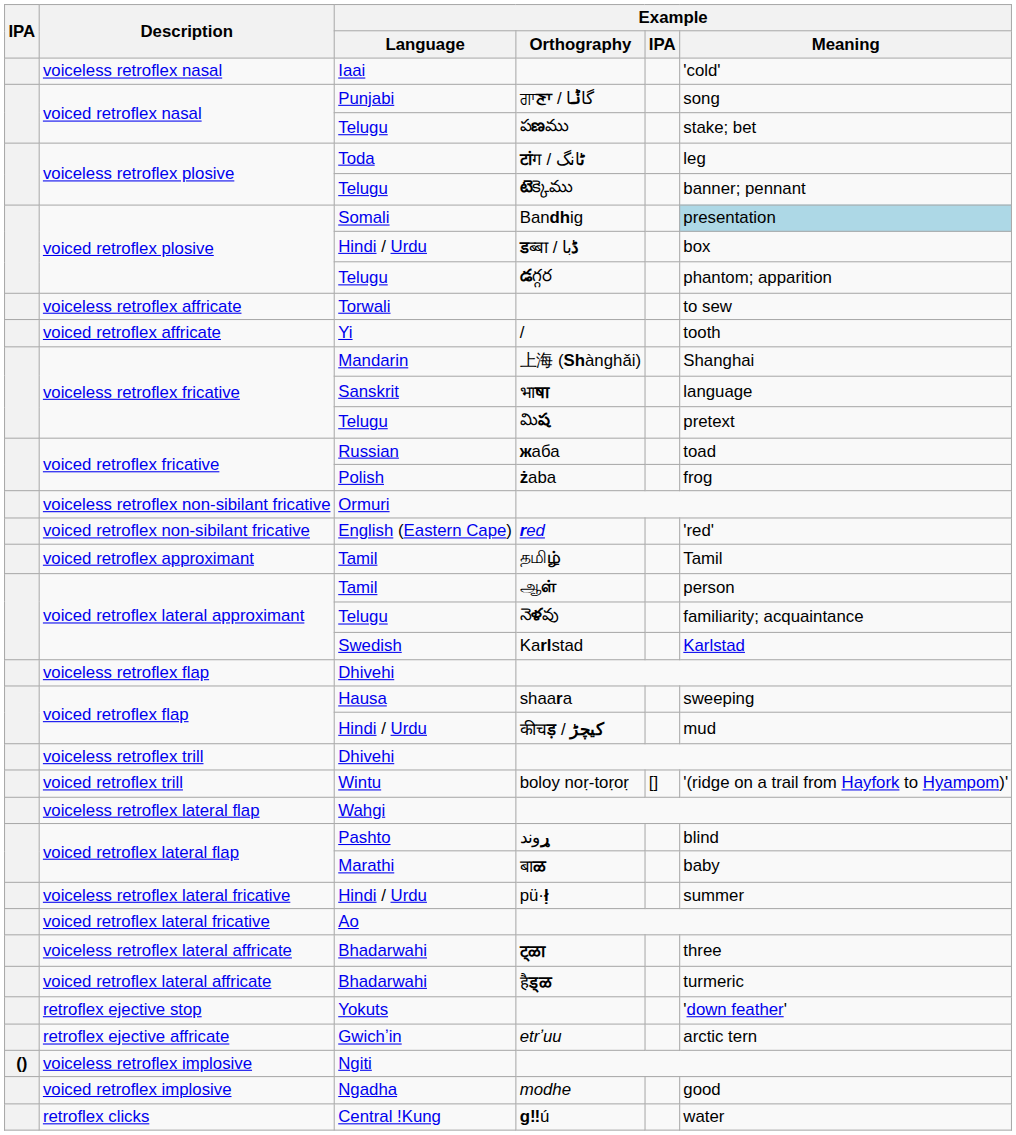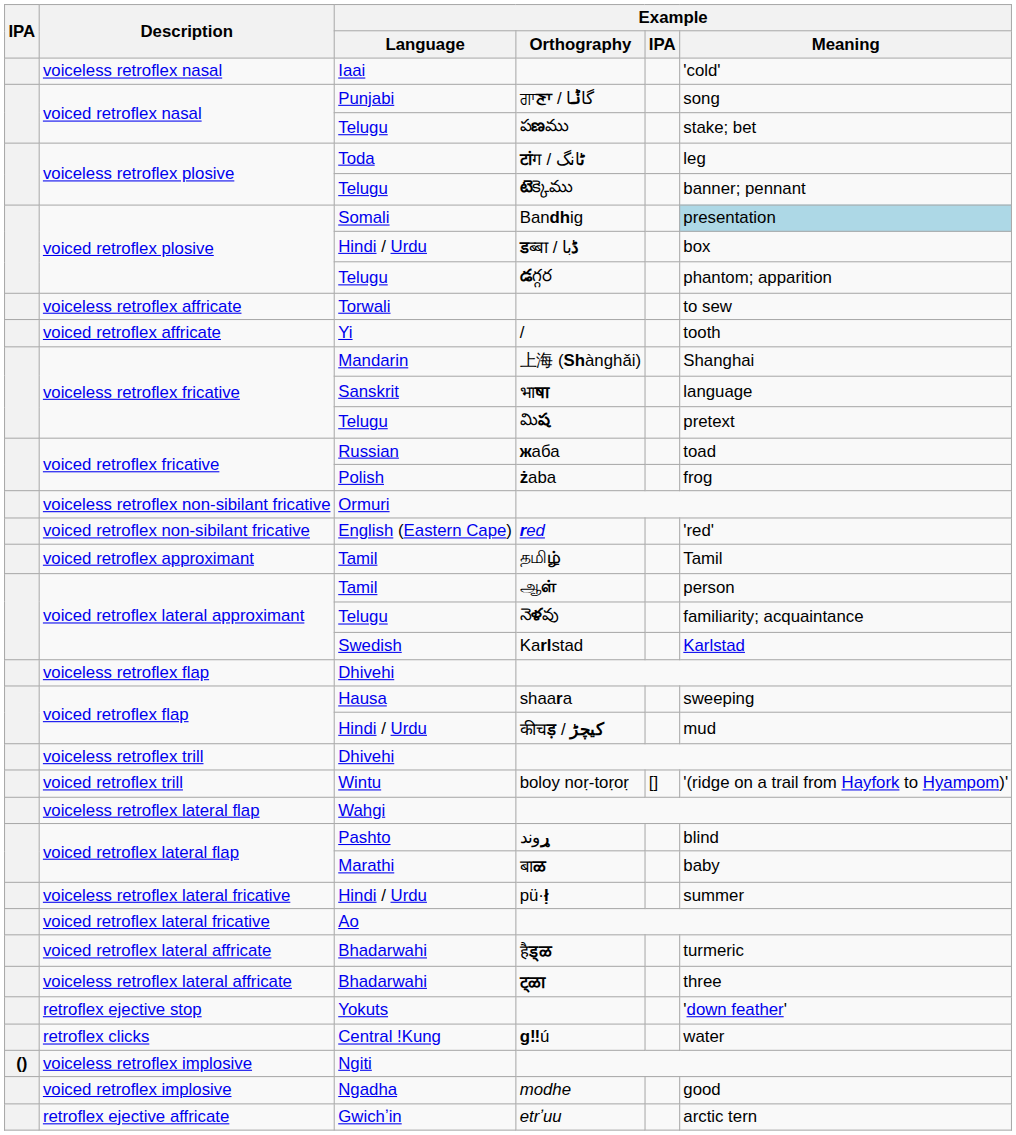 <table class=wikitable>
 <tr>
 <th rowspan="2">IPA</th>
 <th rowspan="2">Description</th>
 <th colspan="4">Example</th>
 </tr>
 <tr>
 <th>Language</th>
 <th>Orthography</th>
 <th>IPA</th>
 <th>Meaning</th>
 </tr>
 <tr>
 <th></th>
 <td><a href='#'>voiceless retroflex nasal</a></td>
 <td><a href='#'>Iaai</a></td>
 <td></td>
 <td></td>
 <td>'cold'</td>
 </tr>
 <tr>
 <th rowspan="2"></th>
 <td rowspan="2"><a href='#'>voiced retroflex nasal</a></td>
 <td><a href='#'>Punjabi</a></td>
 <td>ਗਾ<strong>ਣਾ</strong> / گا<strong>ݨ</strong>ا</td>
 <td></td>
 <td>song</td>
 </tr>
 <tr>
 <td><a href='#'>Telugu</a></td>
 <td>ప<strong>ణ</strong>ము</td>
 <td></td>
 <td>stake; bet</td>
 </tr>
 <tr>
 <th rowspan="2"></th>
 <td rowspan="2"><a href='#'>voiceless retroflex plosive</a></td>
 <td><a href='#'>Toda</a></td>
 <td><strong>टां</strong>ग / <strong>ٹ</strong>انگ</td>
 <td></td>
 <td>leg</td>
 </tr>
 <tr>
 <td><a href='#'>Telugu</a></td>
 <td><strong>టె</strong>క్కెము</td>
 <td></td>
 <td>banner; pennant</td>
 </tr>
 <tr>
 <th rowspan="3"></th>
 <td rowspan="3"><a href='#'>voiced retroflex plosive</a></td>
 <td><a href='#'>Somali</a></td>
 <td>Ban<strong>dh</strong>ig</td>
 <td></td>
 <td style="background: lightblue;">presentation</td>
 </tr>
 <tr>
 <td><a href='#'>Hindi</a> / <a href='#'>Urdu</a></td>
 <td><strong>ड</strong>ब्बा / <strong>ڈ</strong>با</td>
 <td></td>
 <td>box</td>
 </tr>
 <tr>
 <td><a href='#'> Telugu</a></td>
 <td><strong>డ</strong>గ్గర</td>
 <td></td>
 <td>phantom; apparition</td>
 </tr>
 <tr>
 <th></th>
 <td><a href='#'>voiceless retroflex affricate</a></td>
 <td><a href='#'>Torwali</a></td>
 <td></td>
 <td></td>
 <td>to sew</td>
 </tr>
 <tr>
 <th></th>
 <td><a href='#'>voiced retroflex affricate</a></td>
 <td><a href='#'>Yi</a></td>
 <td> / </td>
 <td></td>
 <td>tooth</td>
 </tr>
 <tr>
 <th rowspan="3"></th>
 <td rowspan="3"><a href='#'>voiceless retroflex fricative</a></td>
 <td><a href='#'>Mandarin</a></td>
 <td>上海 (<strong>Sh</strong>ànghǎi)</td>
 <td></td>
 <td>Shanghai</td>
 </tr>
 <tr>
 <td><a href='#'>Sanskrit</a></td>
 <td>भा<strong>षा</strong></td>
 <td></td>
 <td>language</td>
 </tr>
 <tr>
 <td><a href='#'>Telugu</a></td>
 <td>మి<strong>ష</strong></td>
 <td></td>
 <td>pretext</td>
 </tr>
 <tr>
 <th rowspan="2"></th>
 <td rowspan="2"><a href='#'>voiced retroflex fricative</a></td>
 <td><a href='#'>Russian</a></td>
 <td><strong>ж</strong>аба</td>
 <td></td>
 <td>toad</td>
 </tr>
 <tr>
 <td><a href='#'>Polish</a></td>
 <td><strong>ż</strong>aba</td>
 <td></td>
 <td>frog</td>
 </tr>
 <tr>
 <th></th>
 <td><a href='#'>voiceless retroflex non-sibilant fricative</a></td>
 <td><a href='#'>Ormuri</a></td>
 <td colspan=3></td>
 </tr>
 <tr>
 <th></th>
 <td><a href='#'>voiced retroflex non-sibilant fricative</a></td>
 <td><a href='#'>English</a> (<a href='#'>Eastern Cape</a>)</td>
 <td><em><a href='#'><strong>r</strong>ed</a></em></td>
 <td></td>
 <td>'red'</td>
 </tr>
 <tr>
 <th></th>
 <td><a href='#'>voiced retroflex approximant</a></td>
 <td><a href='#'>Tamil</a></td>
 <td>தமி<strong>ழ்</strong></td>
 <td></td>
 <td>Tamil</td>
 </tr>
 <tr>
 <th rowspan="3"></th>
 <td rowspan="3"><a href='#'>voiced retroflex lateral approximant</a></td>
 <td><a href='#'>Tamil</a></td>
 <td>ஆ<strong>ள்</strong></td>
 <td></td>
 <td>person</td>
 </tr>
 <tr>
 <td><a href='#'>Telugu</a></td>
 <td>నె<strong>ళ</strong>వు</td>
 <td></td>
 <td>familiarity; acquaintance</td>
 </tr>
 <tr>
 <td><a href='#'>Swedish</a></td>
 <td>Ka<strong>rl</strong>stad</td>
 <td></td>
 <td><a href='#'>Karlstad</a></td>
 </tr>
 <tr>
 <th></th>
 <td><a href='#'>voiceless retroflex flap</a></td>
 <td><a href='#'>Dhivehi</a></td>
 <td colspan=3></td>
 </tr>
 <tr>
 <th rowspan="2"></th>
 <td rowspan="2"><a href='#'>voiced retroflex flap</a></td>
 <td><a href='#'>Hausa</a></td>
 <td>shaa<strong>r</strong>a</td>
 <td></td>
 <td>sweeping</td>
 </tr>
 <tr>
 <td><a href='#'>Hindi</a> / <a href='#'>Urdu</a></td>
 <td>कीच<strong>ड़</strong> / <strong>کیچڑ</strong></td>
 <td></td>
 <td>mud</td>
 </tr>
 <tr>
 <th></th>
 <td><a href='#'>voiceless retroflex trill</a></td>
 <td><a href='#'>Dhivehi</a></td>
 <td colspan=3></td>
 </tr>
 <tr>
 <th></th>
 <td><a href='#'>voiced retroflex trill</a></td>
 <td><a href='#'>Wintu</a></td>
 <td>boloy noṛ-toṛoṛ</td>
 <td>[]</td>
 <td>'(ridge on a trail from <a href='#'>Hayfork</a> to <a href='#'>Hyampom</a>)'</td>
 </tr>
 <tr>
 <th></th>
 <td><a href='#'>voiceless retroflex lateral flap</a></td>
 <td><a href='#'>Wahgi</a></td>
 <td colspan=3></td>
 </tr>
 <tr>
 <th rowspan="2"></th>
 <td rowspan="2"><a href='#'>voiced retroflex lateral flap</a></td>
 <td><a href='#'>Pashto</a></td>
 <td><strong>ړ</strong>وند</td>
 <td></td>
 <td>blind</td>
 </tr>
 <tr>
 <td><a href='#'>Marathi</a></td>
 <td>बा<strong>ळ</strong></td>
 <td></td>
 <td>baby</td>
 </tr>
 <tr>
 <th></th>
 <td><a href='#'>voiceless retroflex lateral fricative</a></td>
 <td><a href='#'>Hindi</a> / <a href='#'>Urdu</a></td>
 <td>pü·<strong>ł̣</strong></td>
 <td></td>
 <td>summer</td>
 </tr>
 <tr>
 <th></th>
 <td><a href='#'>voiced retroflex lateral fricative</a></td>
 <td><a href='#'>Ao</a></td>
 <td colspan=3></td>
 </tr>
 <tr>
 <th></th>
+<td><a href='#'>voiced retroflex lateral affricate</a></td>
+<td><a href='#'>Bhadarwahi</a></td>
+<td>है<strong>ड्ळ</strong></td>
+<td></td>
+<td>turmeric</td>
+</tr>
+<tr>
+<th></th>
 <td><a href='#'>voiceless retroflex lateral affricate</a></td>
 <td><a href='#'>Bhadarwahi</a></td>
 <td><strong>ट्ळा</strong></td>
 <td></td>
 <td>three</td>
-</tr>
-<tr>
-<th></th>
-<td><a href='#'>voiced retroflex lateral affricate</a></td>
-<td><a href='#'>Bhadarwahi</a></td>
-<td>है<strong>ड्ळ</strong></td>
-<td></td>
-<td>turmeric</td>
 </tr>
 <tr>
 <th></th>
 <td><a href='#'>retroflex ejective stop</a></td>
 <td><a href='#'>Yokuts</a></td>
 <td></td>
 <td></td>
 <td>'<a href='#'>down feather</a>'</td>
 </tr>
 <tr>
 <th></th>
-<td><a href='#'>retroflex ejective affricate</a></td>
-<td><a href='#'>Gwichʼin</a></td>
-<td><em>etrʼuu</em></td>
+<td><a href='#'>retroflex clicks</a></td>
+<td><a href='#'>Central !Kung</a></td>
+<td><strong>ɡ‼</strong>ú</td>
 <td></td>
-<td>arctic tern</td>
+<td>water</td>
 </tr>
 <tr>
 <th> ()</th>
 <td><a href='#'>voiceless retroflex implosive</a></td>
 <td><a href='#'>Ngiti</a></td>
 <td colspan=3></td>
 </tr>
 <tr>
 <th></th>
 <td><a href='#'>voiced retroflex implosive</a></td>
 <td><a href='#'>Ngadha</a></td>
 <td><em>modhe</em></td>
 <td></td>
 <td>good</td>
 </tr>
 <tr>
 <th></th>
-<td><a href='#'>retroflex clicks</a></td>
-<td><a href='#'>Central !Kung</a></td>
-<td><strong>ɡ‼</strong>ú</td>
+<td><a href='#'>retroflex ejective affricate</a></td>
+<td><a href='#'>Gwichʼin</a></td>
+<td><em>etrʼuu</em></td>
 <td></td>
-<td>water</td>
+<td>arctic tern</td>
 </tr>
 </table>
